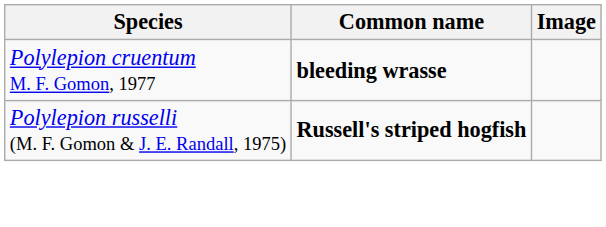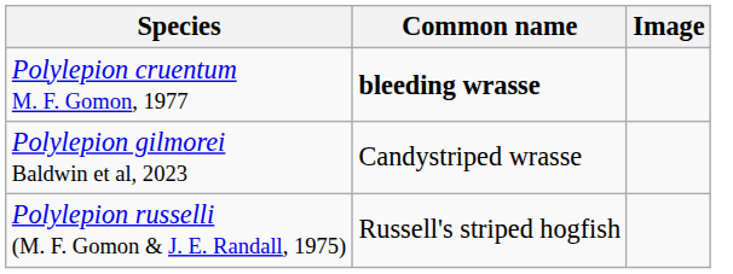 <table class="wikitable">
 <tr>
 <th>Species</th>
 <th>Common name</th>
 <th>Image</th>
 </tr>
 <tr>
 <td><em><a href='#'>Polylepion cruentum</a></em><br><small><a href='#'>M. F. Gomon</a>, 1977</small></td>
 <td><strong>bleeding wrasse</strong></td>
 <td></td>
 </tr>
 <tr>
+<td><em><a href='#'>Polylepion gilmorei</a></em><br><small>Baldwin et al, 2023</small></td>
+<td>Candystriped wrasse</td>
+<td></td>
+</tr>
+<tr>
 <td><em><a href='#'>Polylepion russelli</a></em><br><small>(M. F. Gomon & <a href='#'>J. E. Randall</a>, 1975)</small></td>
-<td><strong>Russell's striped hogfish</strong></td>
+<td>Russell's striped hogfish</td>
 <td></td>
 </tr>
 </table>
